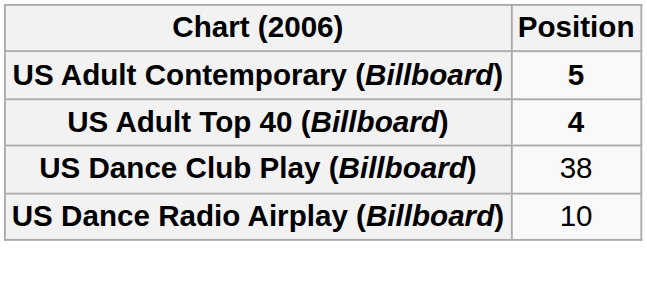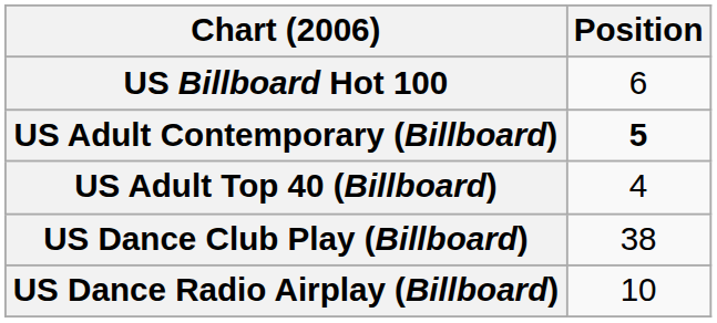 <table class="wikitable plainrowheaders sortable" style="text-align:center">
 <tr>
 <th scope="col">Chart (2006)</th>
 <th scope="col">Position</th>
+</tr>
+<tr>
+<th scope="row">US <em>Billboard</em> Hot 100</th>
+<td>6</td>
 </tr>
 <tr>
 <th scope="row">US Adult Contemporary (<em>Billboard</em>)</th>
 <td><strong>5</strong></td>
 </tr>
 <tr>
 <th scope="row">US Adult Top 40 (<em>Billboard</em>)</th>
-<td><strong>4</strong></td>
+<td>4</td>
 </tr>
 <tr>
 <th scope="row">US Dance Club Play (<em>Billboard</em>)</th>
 <td>38</td>
 </tr>
 <tr>
 <th scope="row">US Dance Radio Airplay (<em>Billboard</em>)</th>
 <td>10</td>
 </tr>
 </table>
